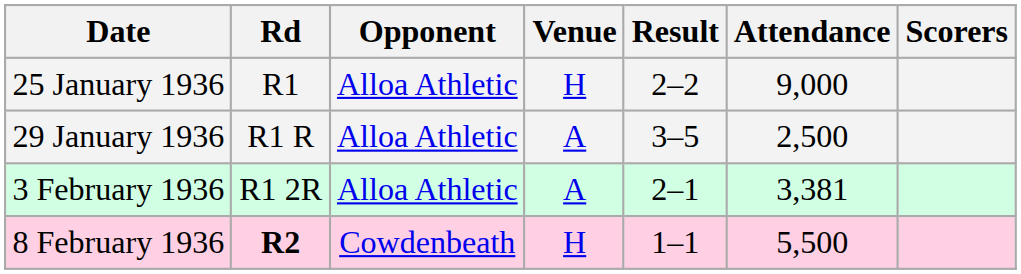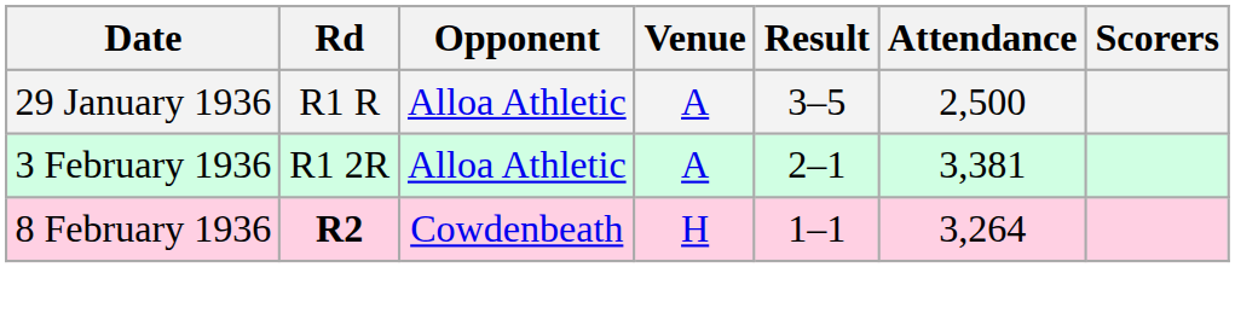 <table class="wikitable sortable" style="font-size:95%; text-align:center">
 <tr>
 <th>Date</th>
 <th>Rd</th>
 <th>Opponent</th>
 <th>Venue</th>
 <th>Result</th>
 <th>Attendance</th>
 <th>Scorers</th>
-</tr>
-<tr bgcolor = "#f3f3f3">
-<td>25 January 1936</td>
-<td>R1</td>
-<td><a href='#'>Alloa Athletic</a></td>
-<td><a href='#'>H</a></td>
-<td>2–2</td>
-<td>9,000</td>
-<td></td>
 </tr>
 <tr bgcolor = "#f3f3f3">
 <td>29 January 1936</td>
 <td>R1 R</td>
 <td><a href='#'>Alloa Athletic</a></td>
 <td><a href='#'>A</a></td>
 <td>3–5</td>
 <td>2,500</td>
 <td></td>
 </tr>
 <tr bgcolor = "#d0ffe3">
 <td>3 February 1936</td>
 <td>R1 2R</td>
 <td><a href='#'>Alloa Athletic</a></td>
 <td><a href='#'>A</a></td>
 <td>2–1</td>
 <td>3,381</td>
 <td></td>
 </tr>
 <tr bgcolor = "#ffd0e3">
 <td>8 February 1936</td>
 <td><strong>R2</strong></td>
 <td><a href='#'>Cowdenbeath</a></td>
 <td><a href='#'>H</a></td>
 <td>1–1</td>
-<td>5,500</td>
+<td>3,264</td>
 <td></td>
 </tr>
 </table>
